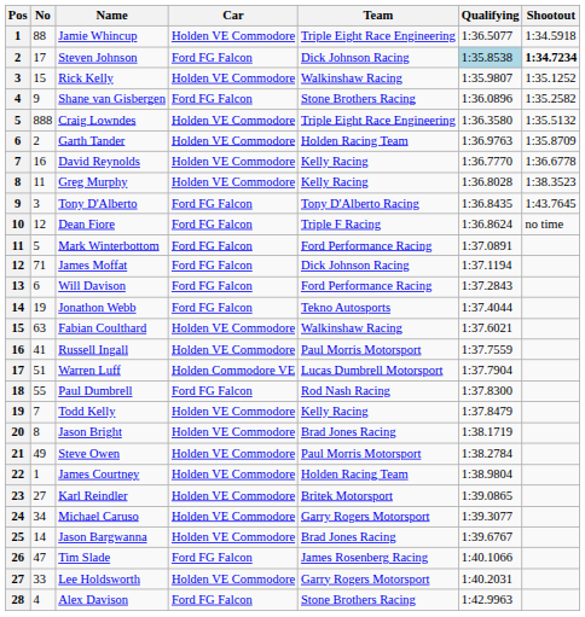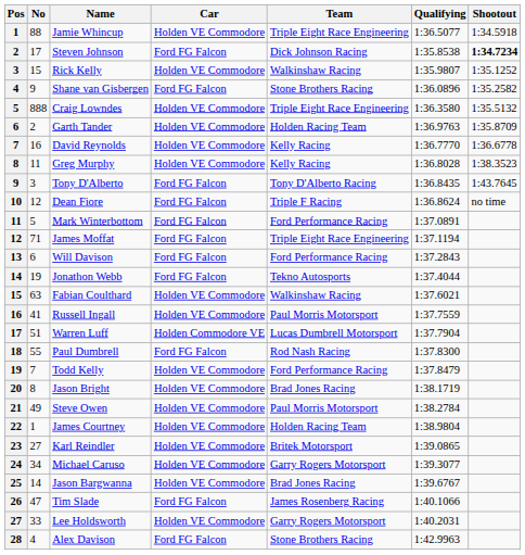 <table class="wikitable" style="font-size: 85%;">
 <tr>
 <th>Pos</th>
 <th>No</th>
 <th>Name</th>
 <th>Car</th>
 <th>Team</th>
 <th>Qualifying</th>
 <th>Shootout</th>
 </tr>
 <tr>
 <th>1</th>
 <td>88</td>
 <td> <a href='#'>Jamie Whincup</a></td>
 <td><a href='#'>Holden VE Commodore</a></td>
 <td><a href='#'>Triple Eight Race Engineering</a></td>
 <td>1:36.5077</td>
 <td>1:34.5918</td>
 </tr>
 <tr>
 <th>2</th>
 <td>17</td>
 <td> <a href='#'>Steven Johnson</a></td>
 <td><a href='#'>Ford FG Falcon</a></td>
 <td><a href='#'>Dick Johnson Racing</a></td>
-<td style="background: lightblue;">1:35.8538</td>
+<td>1:35.8538</td>
 <td><strong>1:34.7234</strong></td>
 </tr>
 <tr>
 <th>3</th>
 <td>15</td>
 <td> <a href='#'>Rick Kelly</a></td>
 <td><a href='#'>Holden VE Commodore</a></td>
 <td><a href='#'>Walkinshaw Racing</a></td>
 <td>1:35.9807</td>
 <td>1:35.1252</td>
 </tr>
 <tr>
 <th>4</th>
 <td>9</td>
 <td> <a href='#'>Shane van Gisbergen</a></td>
 <td><a href='#'>Ford FG Falcon</a></td>
 <td><a href='#'>Stone Brothers Racing</a></td>
 <td>1:36.0896</td>
 <td>1:35.2582</td>
 </tr>
 <tr>
 <th>5</th>
 <td>888</td>
 <td> <a href='#'>Craig Lowndes</a></td>
 <td><a href='#'>Holden VE Commodore</a></td>
 <td><a href='#'>Triple Eight Race Engineering</a></td>
 <td>1:36.3580</td>
 <td>1:35.5132</td>
 </tr>
 <tr>
 <th>6</th>
 <td>2</td>
 <td> <a href='#'>Garth Tander</a></td>
 <td><a href='#'>Holden VE Commodore</a></td>
 <td><a href='#'>Holden Racing Team</a></td>
 <td>1:36.9763</td>
 <td>1:35.8709</td>
 </tr>
 <tr>
 <th>7</th>
 <td>16</td>
 <td> <a href='#'>David Reynolds</a></td>
 <td><a href='#'>Holden VE Commodore</a></td>
 <td><a href='#'>Kelly Racing</a></td>
 <td>1:36.7770</td>
 <td>1:36.6778</td>
 </tr>
 <tr>
 <th>8</th>
 <td>11</td>
 <td> <a href='#'>Greg Murphy</a></td>
 <td><a href='#'>Holden VE Commodore</a></td>
 <td><a href='#'>Kelly Racing</a></td>
 <td>1:36.8028</td>
 <td>1:38.3523</td>
 </tr>
 <tr>
 <th>9</th>
 <td>3</td>
 <td> <a href='#'>Tony D'Alberto</a></td>
 <td><a href='#'>Ford FG Falcon</a></td>
 <td><a href='#'>Tony D'Alberto Racing</a></td>
 <td>1:36.8435</td>
 <td>1:43.7645</td>
 </tr>
 <tr>
 <th>10</th>
 <td>12</td>
 <td> <a href='#'>Dean Fiore</a></td>
 <td><a href='#'>Ford FG Falcon</a></td>
 <td><a href='#'>Triple F Racing</a></td>
 <td>1:36.8624</td>
 <td>no time</td>
 </tr>
 <tr>
 <th>11</th>
 <td>5</td>
 <td> <a href='#'>Mark Winterbottom</a></td>
 <td><a href='#'>Ford FG Falcon</a></td>
 <td><a href='#'>Ford Performance Racing</a></td>
 <td>1:37.0891</td>
 <td></td>
 </tr>
 <tr>
 <th>12</th>
 <td>71</td>
 <td> <a href='#'>James Moffat</a></td>
 <td><a href='#'>Ford FG Falcon</a></td>
-<td><a href='#'>Dick Johnson Racing</a></td>
+<td><a href='#'>Triple Eight Race Engineering</a></td>
 <td>1:37.1194</td>
 <td></td>
 </tr>
 <tr>
 <th>13</th>
 <td>6</td>
 <td> <a href='#'>Will Davison</a></td>
 <td><a href='#'>Ford FG Falcon</a></td>
 <td><a href='#'>Ford Performance Racing</a></td>
 <td>1:37.2843</td>
 <td></td>
 </tr>
 <tr>
 <th>14</th>
 <td>19</td>
 <td> <a href='#'>Jonathon Webb</a></td>
 <td><a href='#'>Ford FG Falcon</a></td>
 <td><a href='#'>Tekno Autosports</a></td>
 <td>1:37.4044</td>
 <td></td>
 </tr>
 <tr>
 <th>15</th>
 <td>63</td>
 <td> <a href='#'>Fabian Coulthard</a></td>
 <td><a href='#'>Holden VE Commodore</a></td>
 <td><a href='#'>Walkinshaw Racing</a></td>
 <td>1:37.6021</td>
 <td></td>
 </tr>
 <tr>
 <th>16</th>
 <td>41</td>
 <td> <a href='#'>Russell Ingall</a></td>
 <td><a href='#'>Holden VE Commodore</a></td>
 <td><a href='#'>Paul Morris Motorsport</a></td>
 <td>1:37.7559</td>
 <td></td>
 </tr>
 <tr>
 <th>17</th>
 <td>51</td>
 <td> <a href='#'>Warren Luff</a></td>
 <td><a href='#'>Holden Commodore VE</a></td>
 <td><a href='#'>Lucas Dumbrell Motorsport</a></td>
 <td>1:37.7904</td>
 <td></td>
 </tr>
 <tr>
 <th>18</th>
 <td>55</td>
 <td> <a href='#'>Paul Dumbrell</a></td>
 <td><a href='#'>Ford FG Falcon</a></td>
 <td><a href='#'>Rod Nash Racing</a></td>
 <td>1:37.8300</td>
 <td></td>
 </tr>
 <tr>
 <th>19</th>
 <td>7</td>
 <td> <a href='#'>Todd Kelly</a></td>
 <td><a href='#'>Holden VE Commodore</a></td>
-<td><a href='#'>Kelly Racing</a></td>
+<td><a href='#'>Ford Performance Racing</a></td>
 <td>1:37.8479</td>
 <td></td>
 </tr>
 <tr>
 <th>20</th>
 <td>8</td>
 <td> <a href='#'>Jason Bright</a></td>
 <td><a href='#'>Holden VE Commodore</a></td>
 <td><a href='#'>Brad Jones Racing</a></td>
 <td>1:38.1719</td>
 <td></td>
 </tr>
 <tr>
 <th>21</th>
 <td>49</td>
 <td> <a href='#'>Steve Owen</a></td>
 <td><a href='#'>Holden VE Commodore</a></td>
 <td><a href='#'>Paul Morris Motorsport</a></td>
 <td>1:38.2784</td>
 <td></td>
 </tr>
 <tr>
 <th>22</th>
 <td>1</td>
 <td> <a href='#'>James Courtney</a></td>
 <td><a href='#'>Holden VE Commodore</a></td>
 <td><a href='#'>Holden Racing Team</a></td>
 <td>1:38.9804</td>
 <td></td>
 </tr>
 <tr>
 <th>23</th>
 <td>27</td>
 <td> <a href='#'>Karl Reindler</a></td>
 <td><a href='#'>Holden VE Commodore</a></td>
 <td><a href='#'>Britek Motorsport</a></td>
 <td>1:39.0865</td>
 <td></td>
 </tr>
 <tr>
 <th>24</th>
 <td>34</td>
 <td> <a href='#'>Michael Caruso</a></td>
 <td><a href='#'>Holden VE Commodore</a></td>
 <td><a href='#'>Garry Rogers Motorsport</a></td>
 <td>1:39.3077</td>
 <td></td>
 </tr>
 <tr>
 <th>25</th>
 <td>14</td>
 <td> <a href='#'>Jason Bargwanna</a></td>
 <td><a href='#'>Holden VE Commodore</a></td>
 <td><a href='#'>Brad Jones Racing</a></td>
 <td>1:39.6767</td>
 <td></td>
 </tr>
 <tr>
 <th>26</th>
 <td>47</td>
 <td> <a href='#'>Tim Slade</a></td>
 <td><a href='#'>Ford FG Falcon</a></td>
 <td><a href='#'>James Rosenberg Racing</a></td>
 <td>1:40.1066</td>
 <td></td>
 </tr>
 <tr>
 <th>27</th>
 <td>33</td>
 <td> <a href='#'>Lee Holdsworth</a></td>
 <td><a href='#'>Holden VE Commodore</a></td>
 <td><a href='#'>Garry Rogers Motorsport</a></td>
 <td>1:40.2031</td>
 <td></td>
 </tr>
 <tr>
 <th>28</th>
 <td>4</td>
 <td> <a href='#'>Alex Davison</a></td>
 <td><a href='#'>Ford FG Falcon</a></td>
 <td><a href='#'>Stone Brothers Racing</a></td>
 <td>1:42.9963</td>
 <td></td>
 </tr>
 </table>
